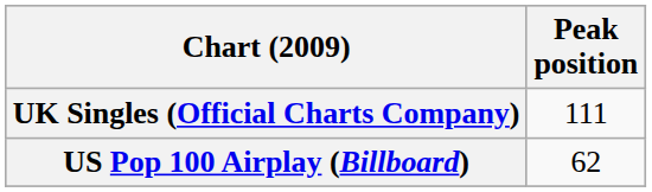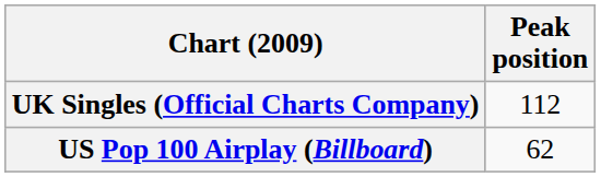 <table class="wikitable plainrowheaders" style="text-align:center;">
 <tr>
 <th>Chart (2009)</th>
 <th>Peak<br>position</th>
 </tr>
 <tr>
 <th scope="row">UK Singles (<a href='#'>Official Charts Company</a>)</th>
-<td>111</td>
+<td>112</td>
 </tr>
 <tr>
 <th scope="row">US <a href='#'>Pop 100 Airplay</a> (<em><a href='#'>Billboard</a></em>)</th>
 <td>62</td>
 </tr>
 </table>
